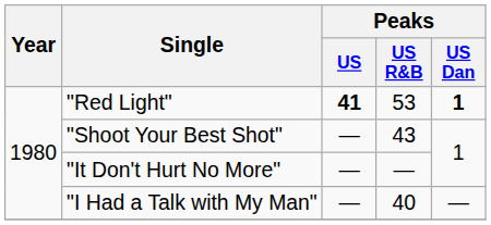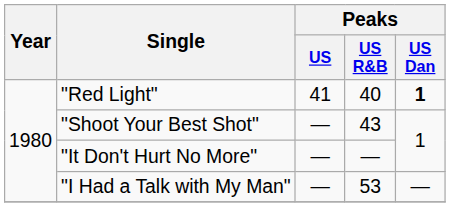 <table class="wikitable" style="text-align:center;">
 <tr>
 <th rowspan="2">Year</th>
 <th rowspan="2">Single</th>
 <th colspan="3">Peaks</th>
 </tr>
 <tr style="font-size:smaller;">
 <th width="35"><a href='#'>US</a><br></th>
 <th width="35"><a href='#'>US<br>R&B</a><br></th>
 <th width="35"><a href='#'>US<br>Dan</a><br></th>
 </tr>
 <tr>
 <td rowspan="4">1980</td>
 <td align="left">"Red Light"</td>
-<td><strong>41</strong></td>
-<td>53</td>
+<td>41</td>
+<td>40</td>
 <td><strong>1</strong></td>
 </tr>
 <tr>
 <td align="left">"Shoot Your Best Shot"</td>
 <td>—</td>
 <td>43</td>
 <td rowspan="2">1</td>
 </tr>
 <tr>
 <td align="left">"It Don't Hurt No More"</td>
 <td>—</td>
 <td>—</td>
 </tr>
 <tr>
 <td align="left">"I Had a Talk with My Man"</td>
 <td>—</td>
-<td>40</td>
+<td>53</td>
 <td>—</td>
 </tr>
 <tr>
 </tr>
 </table>
